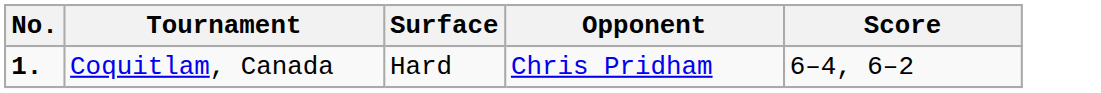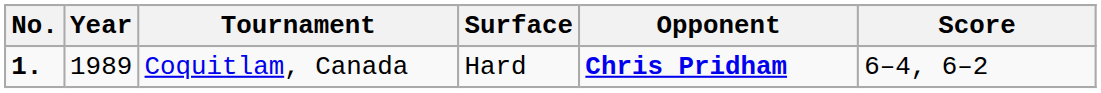 <table class="sortable wikitable" style=font-size:97%>
 <tr>
 <th>No.</th>
+<th>Year</th>
 <th style="width:150px">Tournament</th>
 <th style="width:50px">Surface</th>
 <th style="width:130px">Opponent</th>
 <th style="width:110px" class="unsortable">Score</th>
 </tr>
 <tr>
 <td><strong>1.</strong></td>
+<td>1989</td>
 <td><a href='#'>Coquitlam</a>, Canada</td>
 <td>Hard</td>
-<td> <a href='#'>Chris Pridham</a></td>
+<td><strong> <a href='#'>Chris Pridham</a></strong></td>
 <td>6–4, 6–2</td>
 </tr>
 </table>
